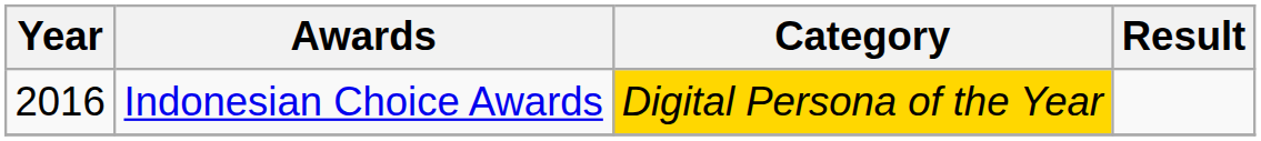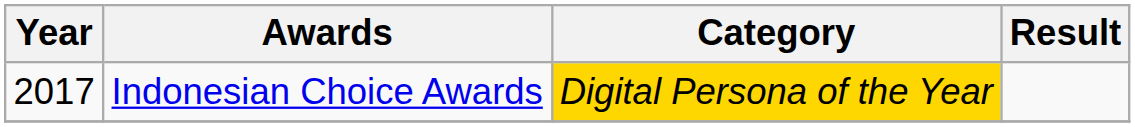 <table class="wikitable sortable">
 <tr>
 <th>Year</th>
 <th>Awards</th>
 <th>Category</th>
 <th>Result</th>
 </tr>
 <tr>
-<td>2016</td>
+<td>2017</td>
 <td><a href='#'>Indonesian Choice Awards</a></td>
 <td style="background: gold;"><em>Digital Persona of the Year</em></td>
 <td></td>
 </tr>
 <tr>
 </tr>
 </table>
